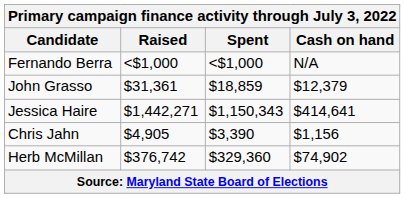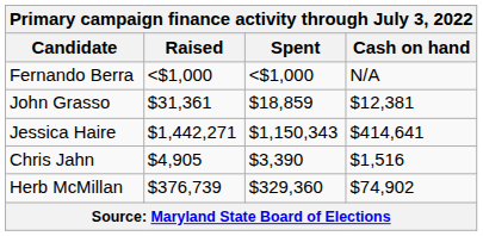 <table class="wikitable sortable">
 <tr>
 <th colspan="4">Primary campaign finance activity through July 3, 2022</th>
 </tr>
 <tr>
 <th>Candidate</th>
 <th>Raised</th>
 <th>Spent</th>
 <th>Cash on hand</th>
 </tr>
 <tr>
 <td data-sort-value="Berra, Fernando">Fernando Berra</td>
 <td data-sort-value=$1><$1,000</td>
 <td data-sort-value=$1><$1,000</td>
 <td data-sort-value=$1>N/A</td>
 </tr>
 <tr>
 <td data-sort-value="Grasso, John">John Grasso</td>
 <td>$31,361</td>
 <td>$18,859</td>
-<td>$12,379</td>
+<td>$12,381</td>
 </tr>
 <tr>
 <td data-sort-value="Haire, Jessica">Jessica Haire</td>
 <td>$1,442,271</td>
 <td>$1,150,343</td>
 <td>$414,641</td>
 </tr>
 <tr>
 <td data-sort-value="Jahn, Chris">Chris Jahn</td>
 <td>$4,905</td>
 <td>$3,390</td>
-<td>$1,156</td>
+<td>$1,516</td>
 </tr>
 <tr>
 <td data-sort-value="McMillan, Herb">Herb McMillan</td>
-<td>$376,742</td>
+<td>$376,739</td>
 <td>$329,360</td>
 <td>$74,902</td>
 </tr>
 <tr>
 <th colspan="4"><small>Source: <a href='#'>Maryland State Board of Elections</a></small></th>
 </tr>
 </table>
